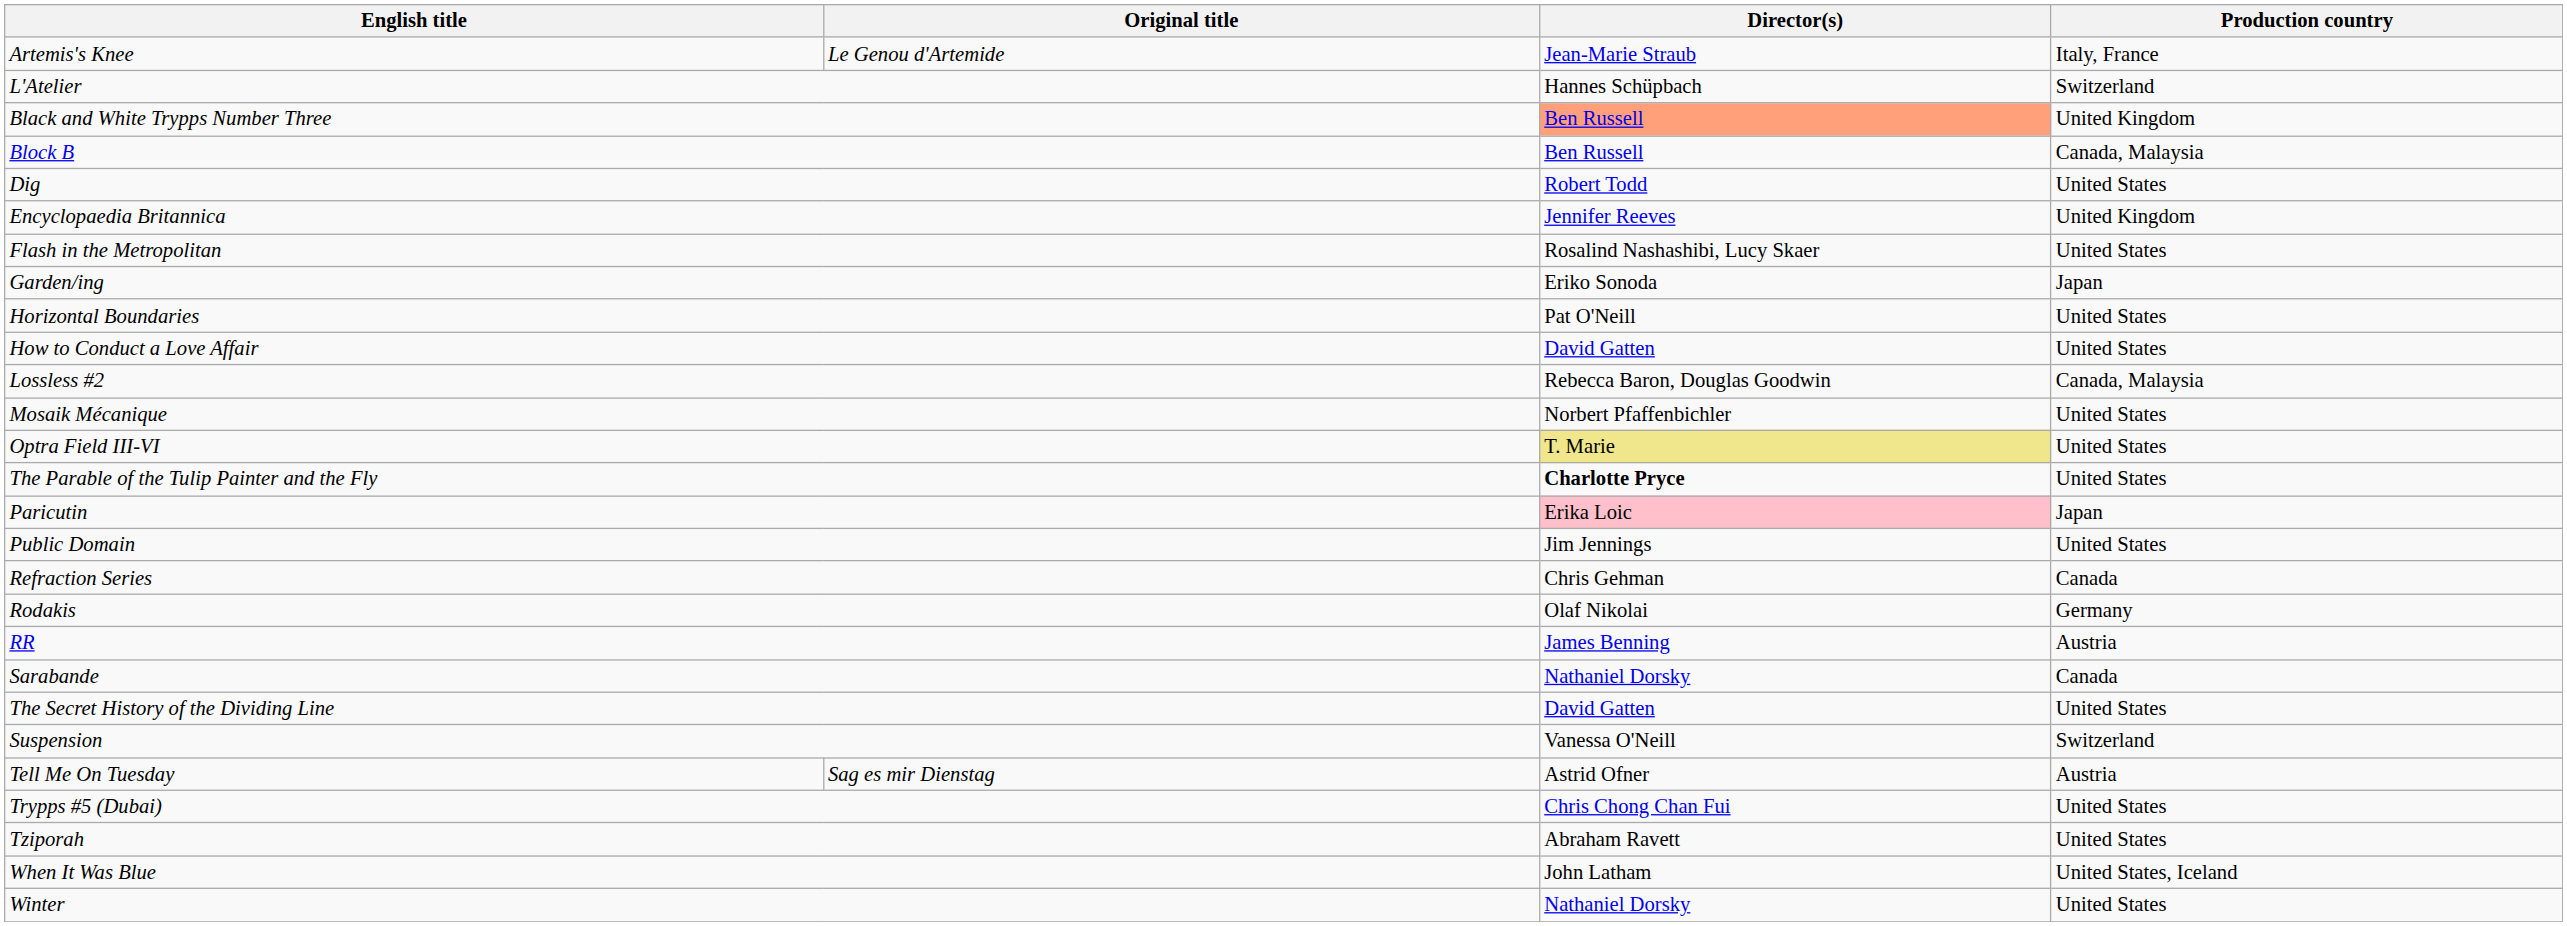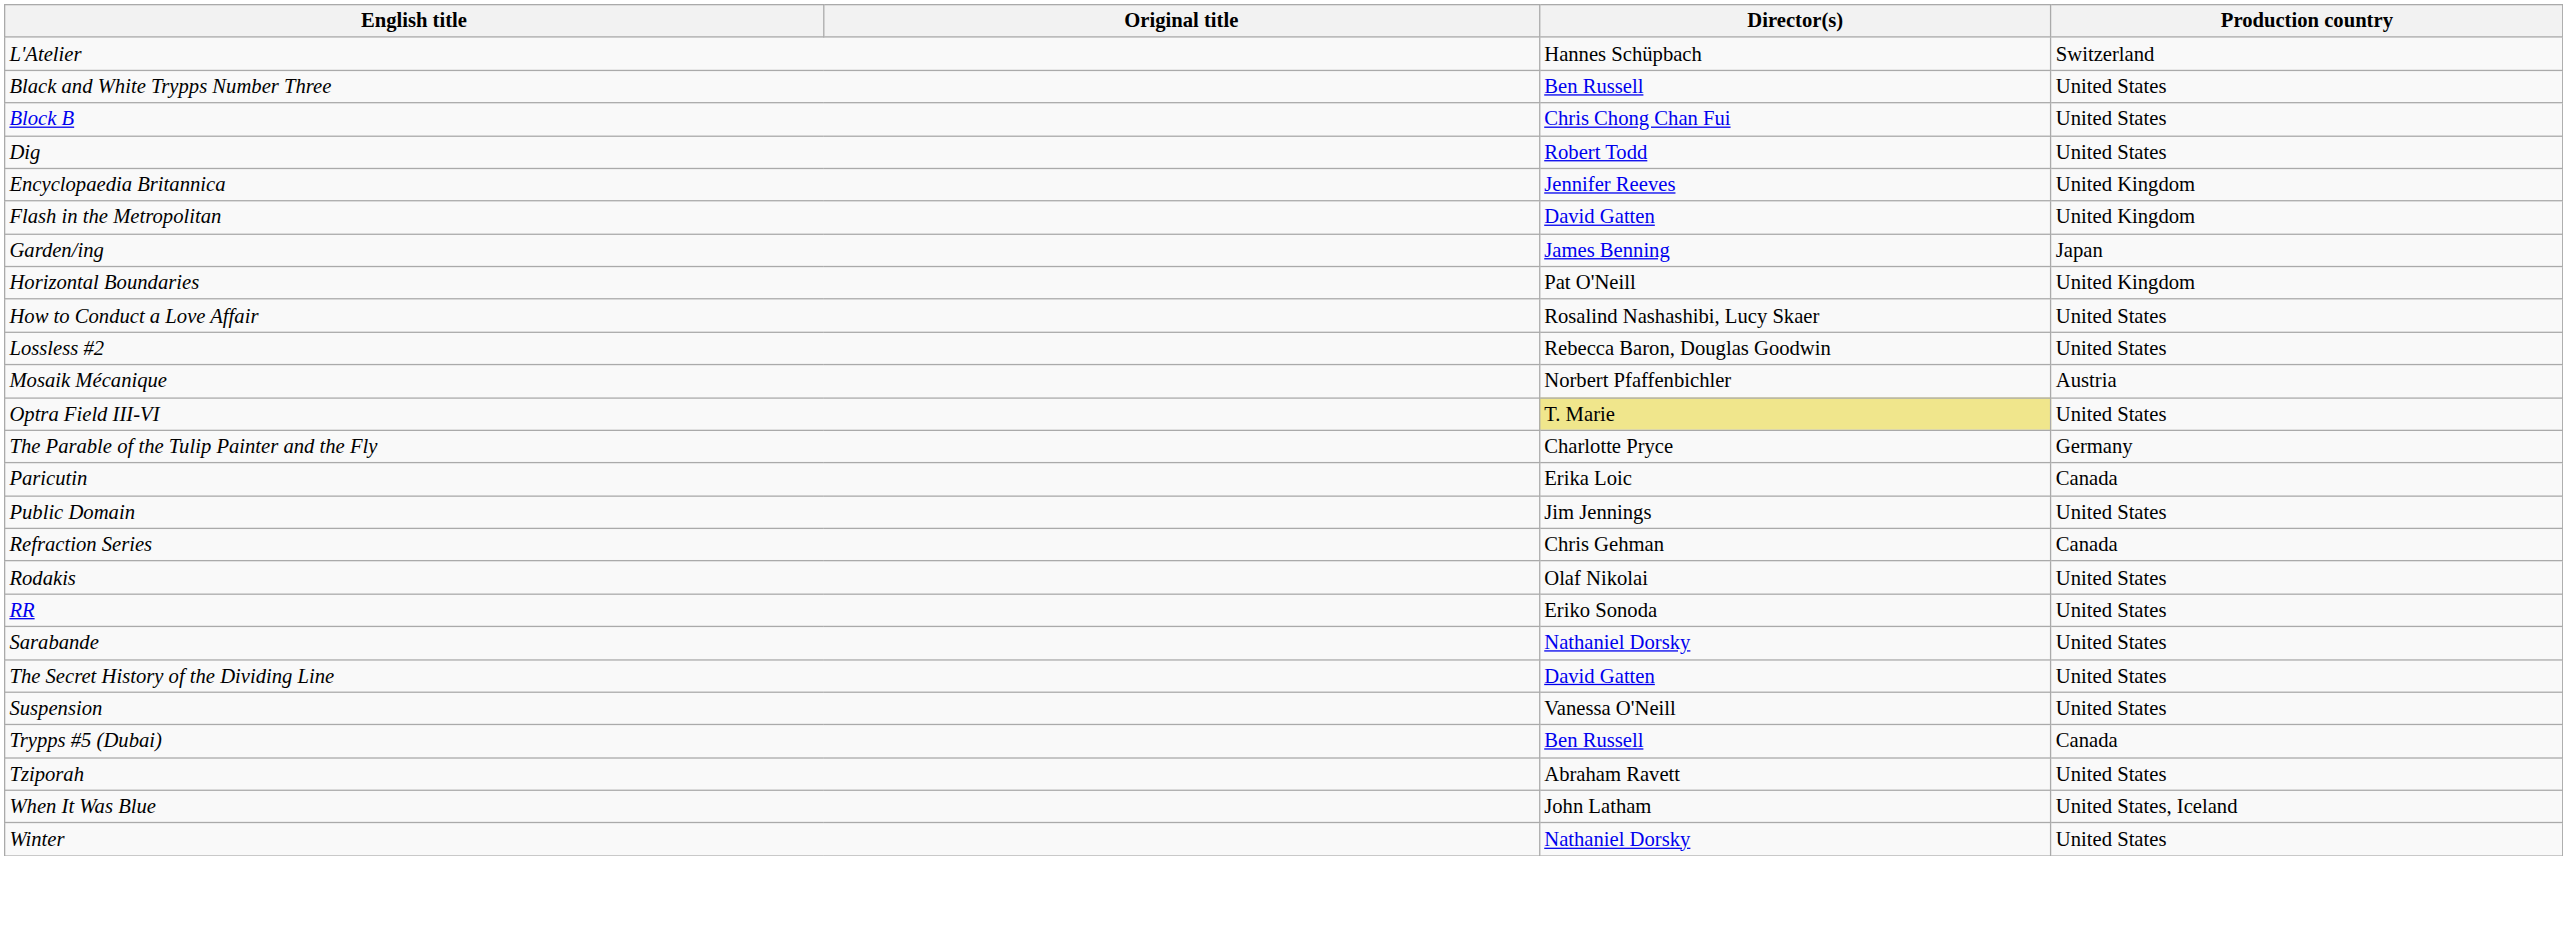 <table class="sortable wikitable" width="100%" cellpadding="5">
 <tr>
 <th scope="col" width="32%">English title</th>
 <th scope="col" width="28%">Original title</th>
 <th scope="col" width="20%">Director(s)</th>
 <th scope="col" width="20%">Production country</th>
 </tr>
 <tr>
-<td><em>Artemis's Knee</em></td>
-<td><em>Le Genou d'Artemide</em></td>
-<td><a href='#'>Jean-Marie Straub</a></td>
-<td>Italy, France</td>
-</tr>
-<tr>
 <td colspan=2><em>L'Atelier</em></td>
 <td>Hannes Schüpbach</td>
 <td>Switzerland</td>
 </tr>
 <tr>
 <td colspan=2><em>Black and White Trypps Number Three</em></td>
-<td style="background: lightsalmon;"><a href='#'>Ben Russell</a></td>
-<td>United Kingdom</td>
+<td><a href='#'>Ben Russell</a></td>
+<td>United States</td>
 </tr>
 <tr>
 <td colspan=2><em><a href='#'>Block B</a></em></td>
-<td><a href='#'>Ben Russell</a></td>
-<td>Canada, Malaysia</td>
+<td><a href='#'>Chris Chong Chan Fui</a></td>
+<td>United States</td>
 </tr>
 <tr>
 <td colspan=2><em>Dig</em></td>
 <td><a href='#'>Robert Todd</a></td>
 <td>United States</td>
 </tr>
 <tr>
 <td colspan=2><em>Encyclopaedia Britannica</em></td>
 <td><a href='#'>Jennifer Reeves</a></td>
 <td>United Kingdom</td>
 </tr>
 <tr>
 <td colspan=2><em>Flash in the Metropolitan</em></td>
-<td>Rosalind Nashashibi, Lucy Skaer</td>
-<td>United States</td>
+<td><a href='#'>David Gatten</a></td>
+<td>United Kingdom</td>
 </tr>
 <tr>
 <td colspan=2><em>Garden/ing</em></td>
-<td>Eriko Sonoda</td>
+<td><a href='#'>James Benning</a></td>
 <td>Japan</td>
 </tr>
 <tr>
 <td colspan=2><em>Horizontal Boundaries</em></td>
 <td>Pat O'Neill</td>
-<td>United States</td>
+<td>United Kingdom</td>
 </tr>
 <tr>
 <td colspan=2><em>How to Conduct a Love Affair</em></td>
-<td><a href='#'>David Gatten</a></td>
+<td>Rosalind Nashashibi, Lucy Skaer</td>
 <td>United States</td>
 </tr>
 <tr>
 <td colspan=2><em>Lossless #2</em></td>
 <td>Rebecca Baron, Douglas Goodwin</td>
-<td>Canada, Malaysia</td>
+<td>United States</td>
 </tr>
 <tr>
 <td colspan=2><em>Mosaik Mécanique</em></td>
 <td>Norbert Pfaffenbichler</td>
-<td>United States</td>
+<td>Austria</td>
 </tr>
 <tr>
 <td colspan=2><em>Optra Field III-VI</em></td>
 <td style="background: khaki;">T. Marie</td>
 <td>United States</td>
 </tr>
 <tr>
 <td colspan=2><em>The Parable of the Tulip Painter and the Fly</em></td>
-<td><strong>Charlotte Pryce</strong></td>
-<td>United States</td>
+<td>Charlotte Pryce</td>
+<td>Germany</td>
 </tr>
 <tr>
 <td colspan=2><em>Paricutin</em></td>
-<td style="background: pink;">Erika Loic</td>
-<td>Japan</td>
+<td>Erika Loic</td>
+<td>Canada</td>
 </tr>
 <tr>
 <td colspan=2><em>Public Domain</em></td>
 <td>Jim Jennings</td>
 <td>United States</td>
 </tr>
 <tr>
 <td colspan=2><em>Refraction Series</em></td>
 <td>Chris Gehman</td>
 <td>Canada</td>
 </tr>
 <tr>
 <td colspan=2><em>Rodakis</em></td>
 <td>Olaf Nikolai</td>
-<td>Germany</td>
+<td>United States</td>
 </tr>
 <tr>
 <td colspan=2><em><a href='#'>RR</a></em></td>
-<td><a href='#'>James Benning</a></td>
-<td>Austria</td>
+<td>Eriko Sonoda</td>
+<td>United States</td>
 </tr>
 <tr>
 <td colspan=2><em>Sarabande</em></td>
 <td><a href='#'>Nathaniel Dorsky</a></td>
-<td>Canada</td>
+<td>United States</td>
 </tr>
 <tr>
 <td colspan=2><em>The Secret History of the Dividing Line</em></td>
 <td><a href='#'>David Gatten</a></td>
 <td>United States</td>
 </tr>
 <tr>
 <td colspan=2><em>Suspension</em></td>
 <td>Vanessa O'Neill</td>
-<td>Switzerland</td>
-</tr>
-<tr>
-<td><em>Tell Me On Tuesday</em></td>
-<td><em>Sag es mir Dienstag</em></td>
-<td>Astrid Ofner</td>
-<td>Austria</td>
+<td>United States</td>
 </tr>
 <tr>
 <td colspan=2><em>Trypps #5 (Dubai)</em></td>
-<td><a href='#'>Chris Chong Chan Fui</a></td>
-<td>United States</td>
+<td><a href='#'>Ben Russell</a></td>
+<td>Canada</td>
 </tr>
 <tr>
 <td colspan=2><em>Tziporah</em></td>
 <td>Abraham Ravett</td>
 <td>United States</td>
 </tr>
 <tr>
 <td colspan=2><em>When It Was Blue</em></td>
 <td>John Latham</td>
 <td>United States, Iceland</td>
 </tr>
 <tr>
 <td colspan=2><em>Winter</em></td>
 <td><a href='#'>Nathaniel Dorsky</a></td>
 <td>United States</td>
 </tr>
 </table>
